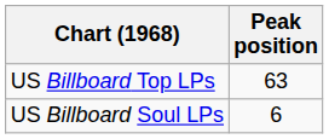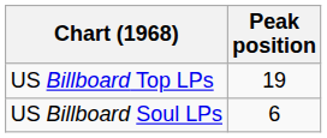 <table class="wikitable sortable">
 <tr>
 <th>Chart (1968)</th>
 <th>Peak<br>position</th>
 </tr>
 <tr>
 <td>US <a href='#'><em>Billboard</em> Top LPs</a></td>
-<td style="text-align:center;">63</td>
+<td style="text-align:center;">19</td>
 </tr>
 <tr>
 <td>US <em>Billboard</em> <a href='#'>Soul LPs</a></td>
 <td style="text-align:center;">6</td>
 </tr>
 </table>
